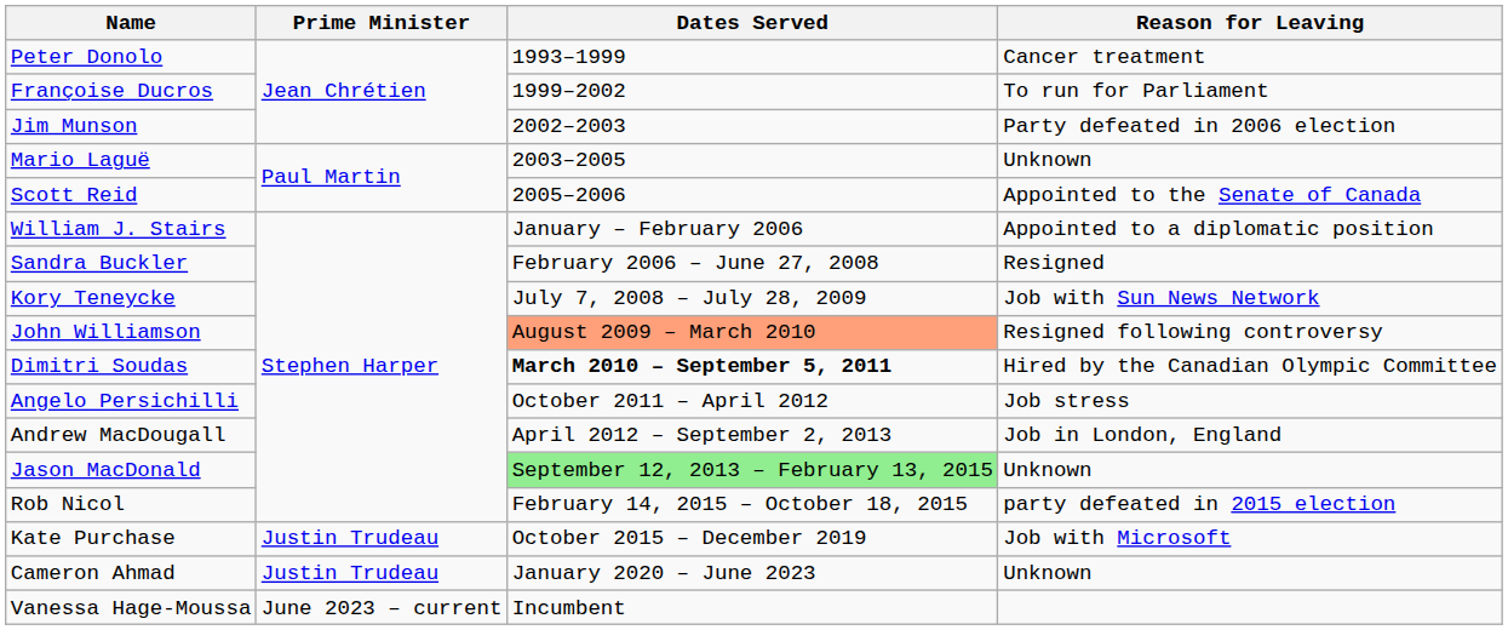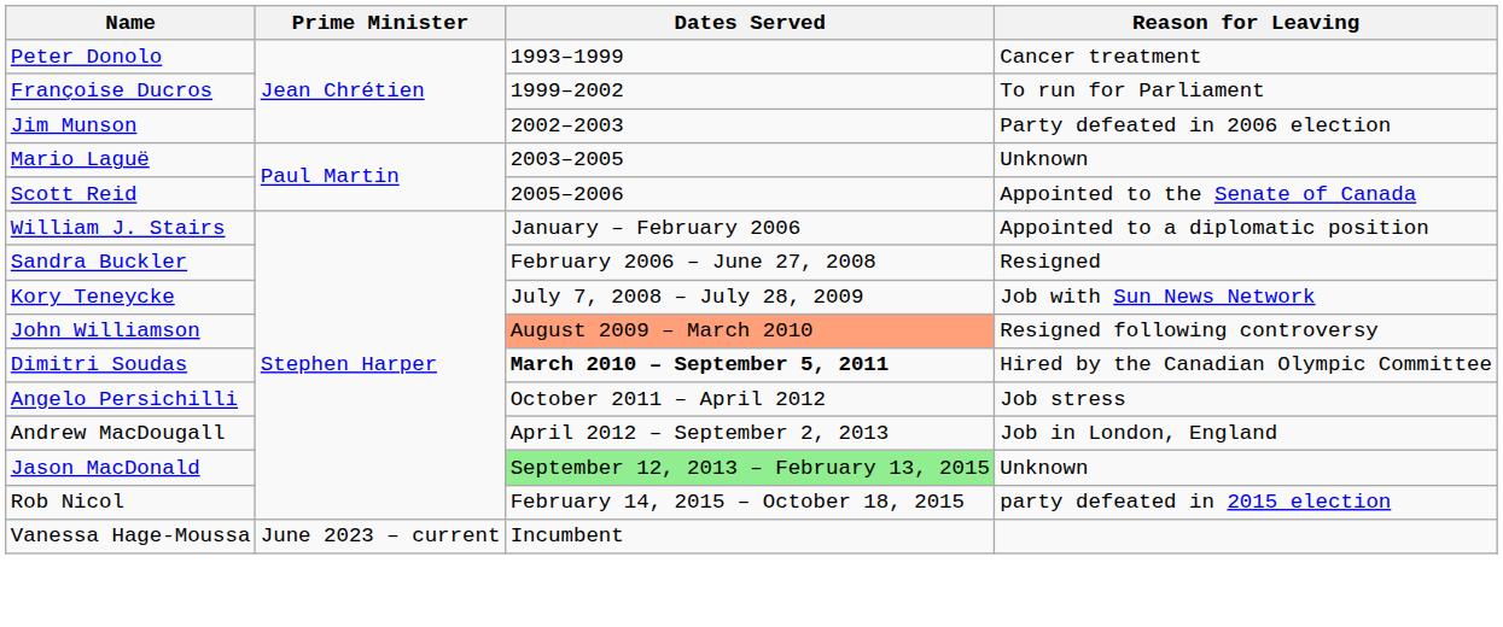 <table class="wikitable">
 <tr>
 <th>Name</th>
 <th>Prime Minister</th>
 <th>Dates Served</th>
 <th>Reason for Leaving</th>
 </tr>
 <tr>
 <td><a href='#'>Peter Donolo</a></td>
 <td rowspan="3"><a href='#'>Jean Chrétien</a></td>
 <td>1993–1999</td>
 <td>Cancer treatment</td>
 </tr>
 <tr>
 <td><a href='#'>Françoise Ducros</a></td>
 <td>1999–2002</td>
 <td>To run for Parliament</td>
 </tr>
 <tr>
 <td><a href='#'>Jim Munson</a></td>
 <td>2002–2003</td>
 <td>Party defeated in 2006 election</td>
 </tr>
 <tr>
 <td><a href='#'>Mario Laguë</a></td>
 <td rowspan="2"><a href='#'>Paul Martin</a></td>
 <td>2003–2005</td>
 <td>Unknown</td>
 </tr>
 <tr>
 <td><a href='#'>Scott Reid</a></td>
 <td>2005–2006</td>
 <td>Appointed to the <a href='#'>Senate of Canada</a></td>
 </tr>
 <tr>
 <td><a href='#'>William J. Stairs</a></td>
 <td rowspan="9"><a href='#'>Stephen Harper</a></td>
 <td>January – February 2006</td>
 <td>Appointed to a diplomatic position</td>
 </tr>
 <tr>
 <td><a href='#'>Sandra Buckler</a></td>
 <td>February 2006 – June 27, 2008</td>
 <td>Resigned</td>
 </tr>
 <tr>
 <td><a href='#'>Kory Teneycke</a></td>
 <td>July 7, 2008 – July 28, 2009</td>
 <td>Job with <a href='#'>Sun News Network</a></td>
 </tr>
 <tr>
 <td><a href='#'>John Williamson</a></td>
 <td style="background: lightsalmon;">August 2009 – March 2010</td>
 <td>Resigned following controversy</td>
 </tr>
 <tr>
 <td><a href='#'>Dimitri Soudas</a></td>
 <td><strong>March 2010 – September 5, 2011</strong></td>
 <td>Hired by the Canadian Olympic Committee</td>
 </tr>
 <tr>
 <td><a href='#'>Angelo Persichilli</a></td>
 <td>October 2011 – April 2012</td>
 <td>Job stress</td>
 </tr>
 <tr>
 <td>Andrew MacDougall</td>
 <td>April 2012 – September 2, 2013</td>
 <td>Job in London, England</td>
 </tr>
 <tr>
 <td><a href='#'>Jason MacDonald</a></td>
 <td style="background: lightgreen;">September 12, 2013 – February 13, 2015</td>
 <td>Unknown</td>
 </tr>
 <tr>
 <td>Rob Nicol</td>
 <td>February 14, 2015 – October 18, 2015</td>
 <td>party defeated in <a href='#'>2015 election</a></td>
 </tr>
 <tr>
-<td>Kate Purchase</td>
-<td><a href='#'>Justin Trudeau</a></td>
-<td>October 2015 – December 2019</td>
-<td>Job with <a href='#'>Microsoft</a></td>
-</tr>
-<tr>
-<td>Cameron Ahmad</td>
-<td><a href='#'>Justin Trudeau</a></td>
-<td>January 2020 –  June 2023</td>
-<td>Unknown</td>
-</tr>
-<tr>
 <td>Vanessa Hage-Moussa</td>
 <td>June 2023 – current</td>
 <td>Incumbent</td>
 </tr>
 </table>
